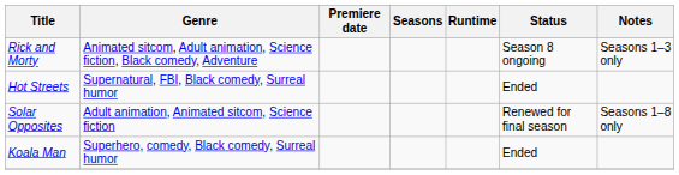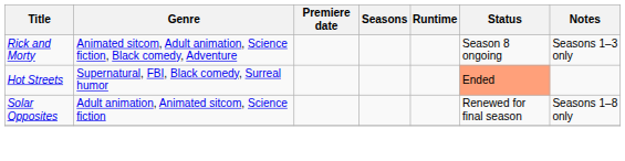 <table class="wikitable sortable" style="width:100%">
 <tr>
 <th>Title</th>
 <th>Genre</th>
 <th>Premiere date</th>
 <th>Seasons</th>
 <th>Runtime</th>
 <th>Status</th>
 <th class="unsortable">Notes</th>
 </tr>
 <tr>
 <td><em><a href='#'>Rick and Morty</a></em></td>
 <td><a href='#'>Animated sitcom</a>, <a href='#'>Adult animation</a>, <a href='#'>Science fiction</a>, <a href='#'>Black comedy</a>, <a href='#'>Adventure</a></td>
 <td></td>
 <td></td>
 <td></td>
 <td>Season 8 ongoing</td>
 <td>Seasons 1–3 only</td>
 </tr>
 <tr>
 <td><em><a href='#'>Hot Streets</a></em></td>
 <td><a href='#'>Supernatural</a>, <a href='#'>FBI</a>, <a href='#'>Black comedy</a>, <a href='#'>Surreal humor</a></td>
 <td></td>
 <td></td>
 <td></td>
-<td>Ended</td>
+<td style="background: lightsalmon;">Ended</td>
 <td></td>
 </tr>
 <tr>
 <td><em><a href='#'>Solar Opposites</a></em></td>
 <td><a href='#'>Adult animation</a>, <a href='#'>Animated sitcom</a>, <a href='#'>Science fiction</a></td>
 <td></td>
 <td></td>
 <td></td>
 <td>Renewed for final season</td>
 <td>Seasons 1–8 only</td>
 </tr>
 <tr>
-<td><em><a href='#'>Koala Man</a></em></td>
-<td><a href='#'>Superhero</a>, <a href='#'>comedy</a>, <a href='#'>Black comedy</a>, <a href='#'>Surreal humor</a></td>
-<td></td>
-<td></td>
-<td></td>
-<td>Ended</td>
-<td></td>
-</tr>
-<tr>
 </tr>
 </table>
